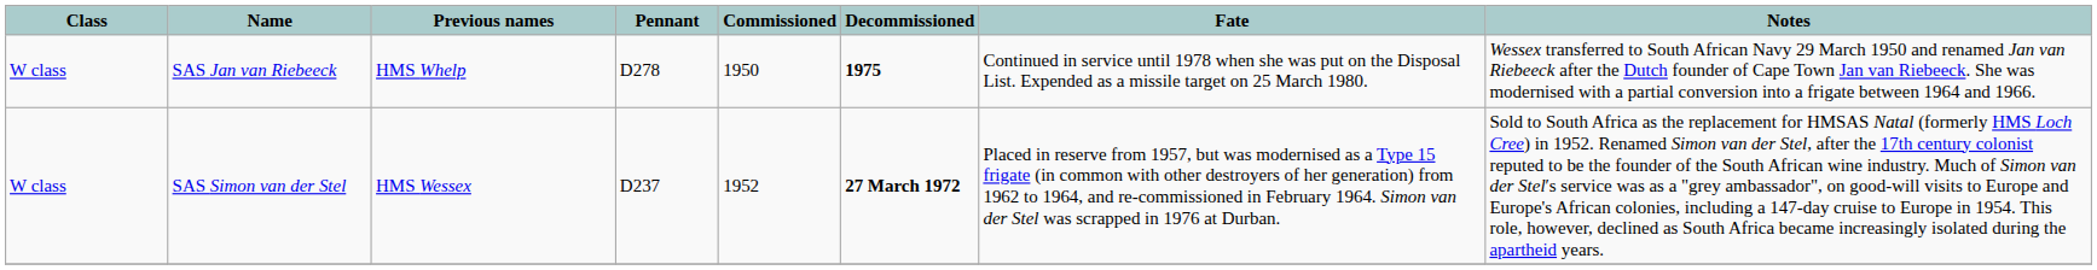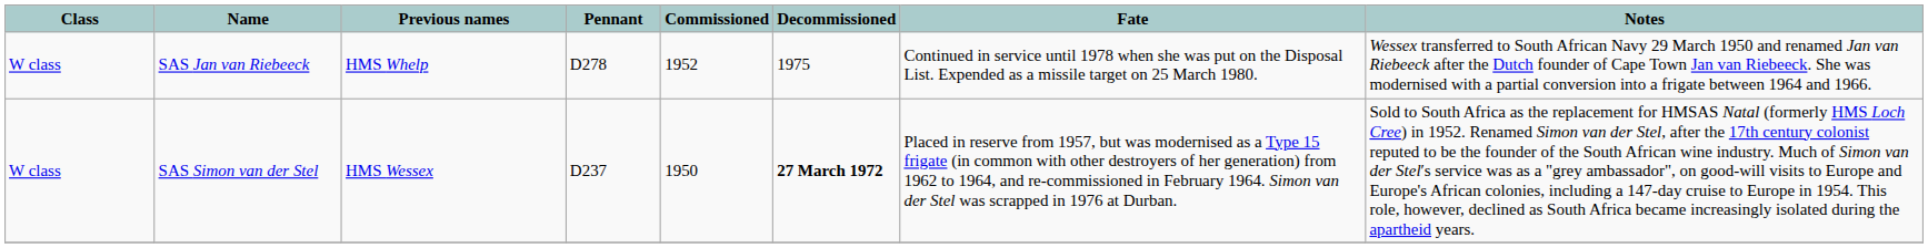 <table class="wikitable sortable" style="font-style: normal; font-size: 85%">
 <tr>
 <th style="width:8%; background-color:#aacccc">Class</th>
 <th style="width:10%; background-color:#aacccc">Name</th>
 <th class=unsortable style="width:12%; background-color:#aacccc">Previous names</th>
 <th style="width:5%; background-color:#aacccc">Pennant</th>
 <th style="width:5%; background-color:#aacccc">Commissioned</th>
 <th style="width:5%; background-color:#aacccc">Decommissioned</th>
 <th class=unsortable style="width:25%; background-color:#aacccc">Fate</th>
 <th class=unsortable style="width:30%; background-color:#aacccc">Notes</th>
 </tr>
 <tr>
 <td><a href='#'>W class</a></td>
 <td><a href='#'>SAS <em>Jan van Riebeeck</em></a></td>
 <td><a href='#'>HMS <em>Whelp</em></a></td>
 <td>D278</td>
-<td>1950</td>
-<td><strong>1975</strong></td>
+<td>1952</td>
+<td>1975</td>
 <td>Continued in service until 1978 when she was put on the Disposal List. Expended as a missile target on 25 March 1980.</td>
 <td><em>Wessex</em> transferred to South African Navy 29 March 1950 and renamed <em>Jan van Riebeeck</em> after the <a href='#'>Dutch</a> founder of Cape Town <a href='#'>Jan van Riebeeck</a>. She was modernised with a partial conversion into a frigate between 1964 and 1966.</td>
 </tr>
 <tr>
 <td><a href='#'>W class</a></td>
 <td><a href='#'>SAS <em>Simon van der Stel</em></a></td>
 <td><a href='#'>HMS <em>Wessex</em></a></td>
 <td>D237</td>
-<td>1952</td>
+<td>1950</td>
 <td><strong>27 March 1972</strong></td>
 <td>Placed in reserve from 1957, but was modernised as a <a href='#'>Type 15 frigate</a> (in common with other destroyers of her generation) from 1962 to 1964, and re-commissioned in February 1964. <em>Simon van der Stel</em> was scrapped in 1976 at Durban.</td>
 <td>Sold to South Africa as the replacement for HMSAS <em>Natal</em> (formerly <a href='#'>HMS <em>Loch Cree</em></a>) in 1952. Renamed <em>Simon van der Stel</em>, after the <a href='#'>17th century colonist</a> reputed to be the founder of the South African wine industry. Much of <em>Simon van der Stel</em>′s service was as a "grey ambassador", on good-will visits to Europe and Europe's African colonies, including a 147-day cruise to Europe in 1954. This role, however, declined as South Africa became increasingly isolated during the <a href='#'>apartheid</a> years.</td>
 </tr>
 <tr>
 </tr>
 </table>
